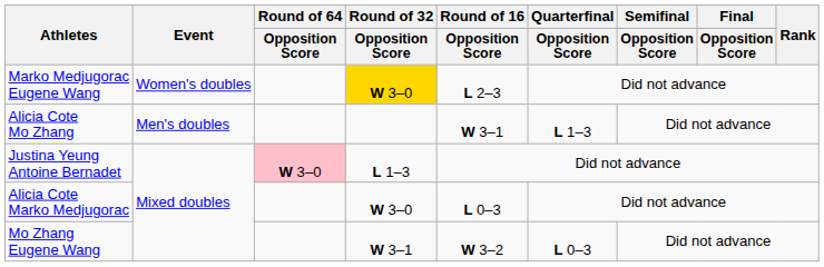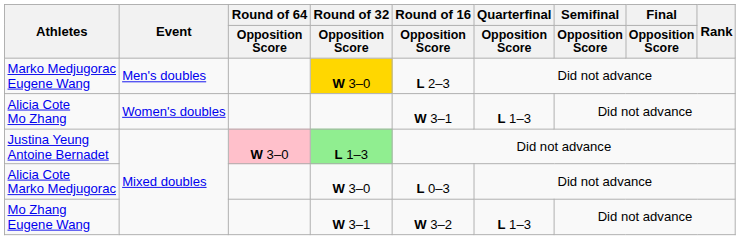 <table class="wikitable" style="font-size:90%">
 <tr>
 <th rowspan=2>Athletes</th>
 <th rowspan=2>Event</th>
 <th>Round of 64</th>
 <th>Round of 32</th>
 <th>Round of 16</th>
 <th>Quarterfinal</th>
 <th>Semifinal</th>
 <th>Final</th>
 <th rowspan=2>Rank</th>
 </tr>
 <tr style="font-size:95%">
 <th>Opposition<br>Score</th>
 <th>Opposition<br>Score</th>
 <th>Opposition<br>Score</th>
 <th>Opposition<br>Score</th>
 <th>Opposition<br>Score</th>
 <th>Opposition<br>Score</th>
 </tr>
 <tr align=center>
 <td align=left><a href='#'>Marko Medjugorac</a><br><a href='#'>Eugene Wang</a></td>
-<td align=left><a href='#'>Women's doubles</a></td>
+<td align=left><a href='#'>Men's doubles</a></td>
 <td></td>
 <td style="background: gold;"><br><strong>W</strong> 3–0</td>
 <td><br><strong>L</strong> 2–3</td>
 <td colspan=4>Did not advance</td>
 </tr>
 <tr align=center>
 <td align=left><a href='#'>Alicia Cote</a><br><a href='#'>Mo Zhang</a></td>
-<td align=left><a href='#'>Men's doubles</a></td>
+<td align=left><a href='#'>Women's doubles</a></td>
 <td></td>
 <td></td>
 <td><br><strong>W</strong> 3–1</td>
 <td><br><strong>L</strong> 1–3</td>
 <td colspan=3>Did not advance</td>
 </tr>
 <tr align=center>
 <td align=left><a href='#'>Justina Yeung</a><br><a href='#'>Antoine Bernadet</a></td>
 <td align=left rowspan=3><a href='#'>Mixed doubles</a></td>
 <td style="background: pink;"><br><strong>W</strong> 3–0</td>
-<td><br><strong>L</strong> 1–3</td>
+<td style="background: lightgreen;"><br><strong>L</strong> 1–3</td>
 <td colspan=5>Did not advance</td>
 </tr>
 <tr align=center>
 <td align=left><a href='#'>Alicia Cote</a><br><a href='#'>Marko Medjugorac</a></td>
 <td></td>
 <td><br><strong>W</strong> 3–0</td>
 <td><br><strong>L</strong> 0–3</td>
 <td colspan=4>Did not advance</td>
 </tr>
 <tr align=center>
 <td align=left><a href='#'>Mo Zhang</a><br><a href='#'>Eugene Wang</a></td>
 <td></td>
 <td><br><strong>W</strong> 3–1</td>
 <td><br><strong>W</strong> 3–2</td>
-<td><br><strong>L</strong> 0–3</td>
+<td><br><strong>L</strong> 1–3</td>
 <td colspan=3>Did not advance</td>
 </tr>
 </table>
